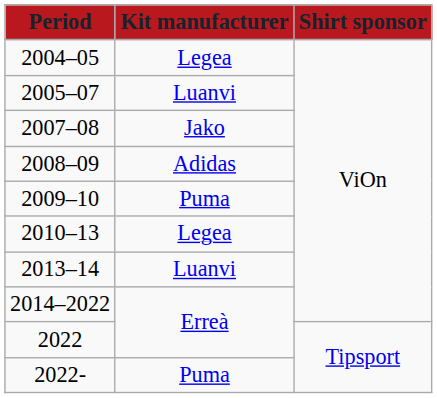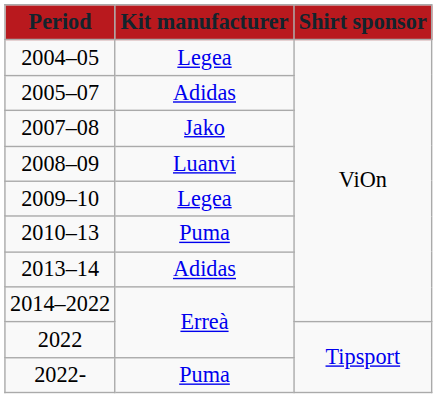 <table class="wikitable" style="text-align:center;margin-left:1em">
 <tr>
 <th style="color:#12242D; background:#B9191E;">Period</th>
 <th style="color:#12242D; background:#B9191E;">Kit manufacturer</th>
 <th style="color:#12242D; background:#B9191E;">Shirt sponsor</th>
 </tr>
 <tr>
 <td>2004–05</td>
 <td><a href='#'>Legea</a></td>
 <td rowspan="8">ViOn</td>
 </tr>
 <tr>
 <td>2005–07</td>
-<td><a href='#'>Luanvi</a></td>
+<td><a href='#'>Adidas</a></td>
 </tr>
 <tr>
 <td>2007–08</td>
 <td><a href='#'>Jako</a></td>
 </tr>
 <tr>
 <td>2008–09</td>
-<td><a href='#'>Adidas</a></td>
+<td><a href='#'>Luanvi</a></td>
 </tr>
 <tr>
 <td>2009–10</td>
+<td><a href='#'>Legea</a></td>
+</tr>
+<tr>
+<td>2010–13</td>
 <td><a href='#'>Puma</a></td>
 </tr>
 <tr>
-<td>2010–13</td>
-<td><a href='#'>Legea</a></td>
-</tr>
-<tr>
 <td>2013–14</td>
-<td><a href='#'>Luanvi</a></td>
+<td><a href='#'>Adidas</a></td>
 </tr>
 <tr>
 <td>2014–2022</td>
 <td rowspan="2"><a href='#'>Erreà</a></td>
 </tr>
 <tr>
 <td>2022</td>
 <td rowspan="2"><a href='#'>Tipsport</a></td>
 </tr>
 <tr>
 <td>2022-</td>
 <td><a href='#'>Puma</a></td>
 </tr>
 </table>
